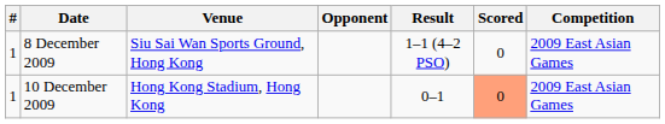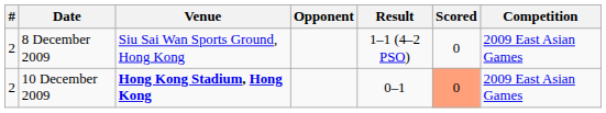 <table class="wikitable" style="font-size:90%; text-align: left;">
 <tr bgcolor="#CCCCCC" align="center">
 <th>#</th>
 <th>Date</th>
 <th>Venue</th>
 <th>Opponent</th>
 <th>Result</th>
 <th>Scored</th>
 <th>Competition</th>
 </tr>
 <tr>
-<td>1</td>
+<td>2</td>
 <td>8 December 2009</td>
 <td><a href='#'>Siu Sai Wan Sports Ground</a>, <a href='#'>Hong Kong</a></td>
 <td></td>
 <td align=center>1–1 (4–2 <a href='#'>PSO</a>)</td>
 <td align=center>0</td>
 <td><a href='#'>2009 East Asian Games</a></td>
 </tr>
 <tr>
-<td>1</td>
+<td>2</td>
 <td>10 December 2009</td>
-<td><a href='#'>Hong Kong Stadium</a>, <a href='#'>Hong Kong</a></td>
+<td><strong><a href='#'>Hong Kong Stadium</a>, <a href='#'>Hong Kong</a></strong></td>
 <td></td>
 <td align=center>0–1</td>
 <td align=center style="background: lightsalmon;">0</td>
 <td><a href='#'>2009 East Asian Games</a></td>
 </tr>
 </table>
